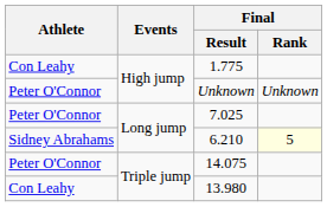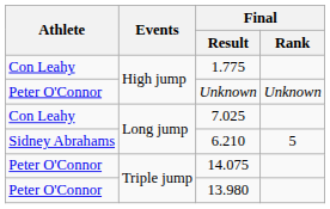 <table class=wikitable style="font-size:90%">
 <tr>
 <th rowspan="2">Athlete</th>
 <th rowspan="2">Events</th>
 <th colspan="2">Final</th>
 </tr>
 <tr>
 <th>Result</th>
 <th>Rank</th>
 </tr>
 <tr>
 <td><a href='#'>Con Leahy</a></td>
 <td rowspan=2>High jump</td>
 <td align="center">1.775</td>
 <td align="center"></td>
 </tr>
 <tr>
 <td><a href='#'>Peter O'Connor</a></td>
 <td align="center"><em>Unknown</em></td>
 <td align="center"><em>Unknown</em></td>
 </tr>
 <tr>
-<td><a href='#'>Peter O'Connor</a></td>
+<td><a href='#'>Con Leahy</a></td>
 <td rowspan=2>Long jump</td>
 <td align="center">7.025</td>
 <td align="center"></td>
 </tr>
 <tr>
 <td><a href='#'>Sidney Abrahams</a></td>
 <td align="center">6.210</td>
-<td align="center" style="background: lightyellow;">5</td>
+<td align="center">5</td>
 </tr>
 <tr>
 <td><a href='#'>Peter O'Connor</a></td>
 <td rowspan=2>Triple jump</td>
 <td align="center">14.075</td>
 <td align="center"></td>
 </tr>
 <tr>
-<td><a href='#'>Con Leahy</a></td>
+<td><a href='#'>Peter O'Connor</a></td>
 <td align="center">13.980</td>
 <td align="center"></td>
 </tr>
 </table>
